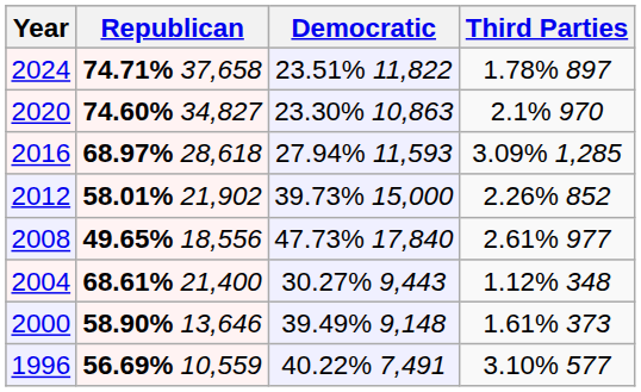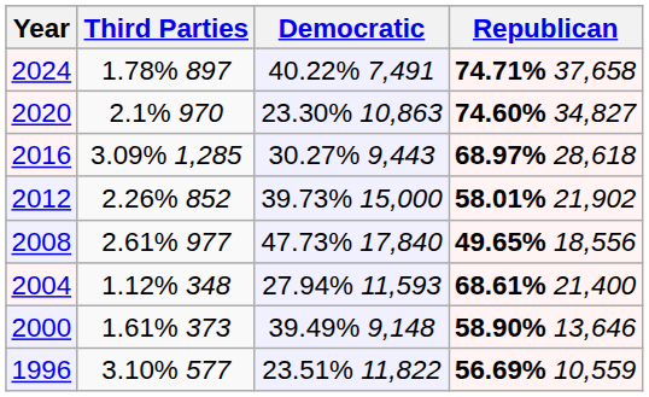 <table class="wikitable" style="float:right; font-size:95%;">
 <tr bgcolor=lightgrey>
 <th>Year</th>
+<th><a href='#'>Third Parties</a></th>
+<th><a href='#'>Democratic</a></th>
 <th><a href='#'>Republican</a></th>
-<th><a href='#'>Democratic</a></th>
-<th><a href='#'>Third Parties</a></th>
 </tr>
 <tr>
 <td align="center" bgcolor="#fff3f3"><a href='#'>2024</a></td>
+<td align="center">1.78% <em>897</em></td>
+<td align="center" bgcolor="#f0f0ff">40.22% <em>7,491</em></td>
 <td align="center" bgcolor="#fff3f3"><strong>74.71%</strong> <em>37,658</em></td>
-<td align="center" bgcolor="#f0f0ff">23.51% <em>11,822</em></td>
-<td align="center">1.78% <em>897</em></td>
 </tr>
 <tr>
 <td align="center" bgcolor="#fff3f3"><a href='#'>2020</a></td>
+<td align="center">2.1% <em>970</em></td>
+<td align="center" bgcolor="#f0f0ff">23.30% <em>10,863</em></td>
 <td align="center" bgcolor="#fff3f3"><strong>74.60%</strong> <em>34,827</em></td>
-<td align="center" bgcolor="#f0f0ff">23.30% <em>10,863</em></td>
-<td align="center">2.1% <em>970</em></td>
 </tr>
 <tr>
 <td align="center" bgcolor="#fff3f3"><a href='#'>2016</a></td>
+<td align="center">3.09% <em>1,285</em></td>
+<td align="center" bgcolor="#f0f0ff">30.27% <em>9,443</em></td>
 <td align="center" bgcolor="#fff3f3"><strong>68.97%</strong> <em>28,618</em></td>
-<td align="center" bgcolor="#f0f0ff">27.94% <em>11,593</em></td>
-<td align="center">3.09% <em>1,285</em></td>
 </tr>
 <tr>
 <td align="center" bgcolor="#f0f0ff"><a href='#'>2012</a></td>
+<td align="center">2.26% <em>852</em></td>
+<td align="center" bgcolor="#f0f0ff">39.73% <em>15,000</em></td>
 <td align="center" bgcolor="#fff3f3"><strong>58.01%</strong> <em>21,902</em></td>
-<td align="center" bgcolor="#f0f0ff">39.73% <em>15,000</em></td>
-<td align="center">2.26% <em>852</em></td>
 </tr>
 <tr>
 <td align="center" bgcolor="#f0f0ff"><a href='#'>2008</a></td>
+<td align="center">2.61% <em>977</em></td>
+<td align="center" bgcolor="#f0f0ff">47.73% <em>17,840</em></td>
 <td align="center" bgcolor="#fff3f3"><strong>49.65%</strong> <em>18,556</em></td>
-<td align="center" bgcolor="#f0f0ff">47.73% <em>17,840</em></td>
-<td align="center">2.61% <em>977</em></td>
 </tr>
 <tr>
 <td align="center" bgcolor="#fff3f3"><a href='#'>2004</a></td>
+<td align="center">1.12% <em>348</em></td>
+<td align="center" bgcolor="#f0f0ff">27.94% <em>11,593</em></td>
 <td align="center" bgcolor="#fff3f3"><strong>68.61%</strong> <em>21,400</em></td>
-<td align="center" bgcolor="#f0f0ff">30.27% <em>9,443</em></td>
-<td align="center">1.12% <em>348</em></td>
 </tr>
 <tr>
 <td align="center" bgcolor="#f0f0ff"><a href='#'>2000</a></td>
+<td align="center">1.61% <em>373</em></td>
+<td align="center" bgcolor="#f0f0ff">39.49% <em>9,148</em></td>
 <td align="center" bgcolor="#fff3f3"><strong>58.90%</strong> <em>13,646</em></td>
-<td align="center" bgcolor="#f0f0ff">39.49% <em>9,148</em></td>
-<td align="center">1.61% <em>373</em></td>
 </tr>
 <tr>
 <td align="center" bgcolor="#f0f0ff"><a href='#'>1996</a></td>
+<td align="center">3.10% <em>577</em></td>
+<td align="center" bgcolor="#f0f0ff">23.51% <em>11,822</em></td>
 <td align="center" bgcolor="#fff3f3"><strong>56.69%</strong> <em>10,559</em></td>
-<td align="center" bgcolor="#f0f0ff">40.22% <em>7,491</em></td>
-<td align="center">3.10% <em>577</em></td>
 </tr>
 </table>
